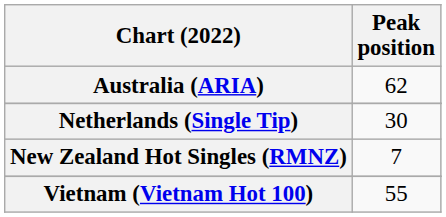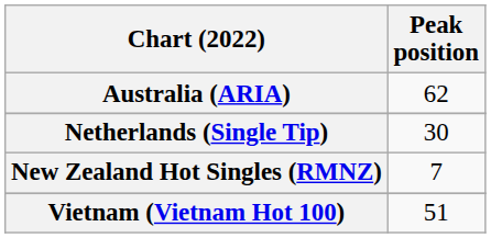 <table class="wikitable sortable plainrowheaders" style="text-align:center">
 <tr>
 <th scope="col">Chart (2022)</th>
 <th scope="col">Peak<br>position</th>
 </tr>
 <tr>
 <th scope="row">Australia (<a href='#'>ARIA</a>)</th>
 <td>62</td>
 </tr>
 <tr>
 </tr>
 <tr>
 </tr>
 <tr>
 </tr>
 <tr>
 </tr>
 <tr>
 <th scope="row">Netherlands (<a href='#'>Single Tip</a>)</th>
 <td>30</td>
 </tr>
 <tr>
 <th scope="row">New Zealand Hot Singles (<a href='#'>RMNZ</a>)</th>
 <td>7</td>
 </tr>
 <tr>
 </tr>
 <tr>
 </tr>
 <tr>
 <th scope="row">Vietnam (<a href='#'>Vietnam Hot 100</a>)</th>
-<td>55</td>
+<td>51</td>
 </tr>
 </table>
